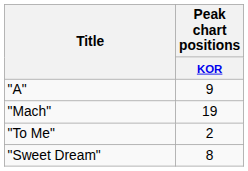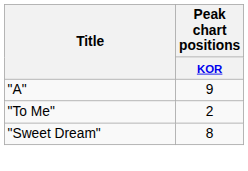 <table class="wikitable" style="text-align:center;">
 <tr>
 <th rowspan=2 style="width:12em;">Title</th>
 <th colspan=1>Peak chart positions</th>
 </tr>
 <tr>
 <th width="40"><small><a href='#'>KOR</a></small><br></th>
 </tr>
 <tr>
 <td align="left">"A"</td>
 <td>9</td>
 </tr>
 <tr>
-<td align="left">"Mach"</td>
-<td>19</td>
-</tr>
-<tr>
 <td align="left">"To Me"</td>
 <td>2</td>
 </tr>
 <tr>
 <td align="left">"Sweet Dream"</td>
 <td>8</td>
 </tr>
 </table>
